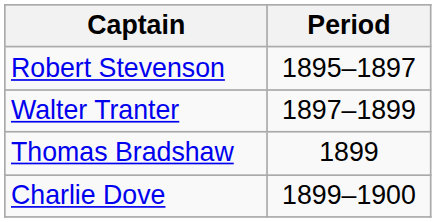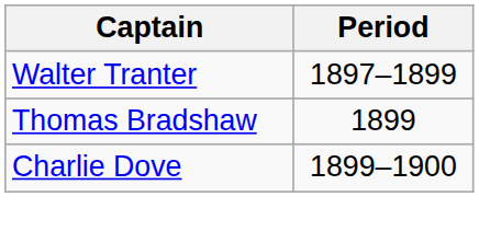 <table class="wikitable">
 <tr>
 <th style="width:150px">Captain</th>
 <th style="width:90px">Period</th>
-</tr>
-<tr>
-<td> <a href='#'>Robert Stevenson</a></td>
-<td align="center">1895–1897</td>
 </tr>
 <tr>
 <td> <a href='#'>Walter Tranter</a></td>
 <td align="center">1897–1899</td>
 </tr>
 <tr>
 <td> <a href='#'>Thomas Bradshaw</a></td>
 <td align="center">1899</td>
 </tr>
 <tr>
 <td> <a href='#'>Charlie Dove</a></td>
 <td align="center">1899–1900</td>
 </tr>
 </table>
